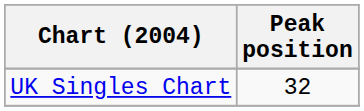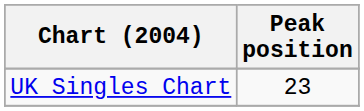 <table class="wikitable">
 <tr>
 <th align="left">Chart (2004)</th>
 <th align="left">Peak<br>position</th>
 </tr>
 <tr>
 </tr>
 <tr>
 <td align="left"><a href='#'>UK Singles Chart</a></td>
-<td align="center">32</td>
+<td align="center">23</td>
 </tr>
 <tr>
 </tr>
 </table>
